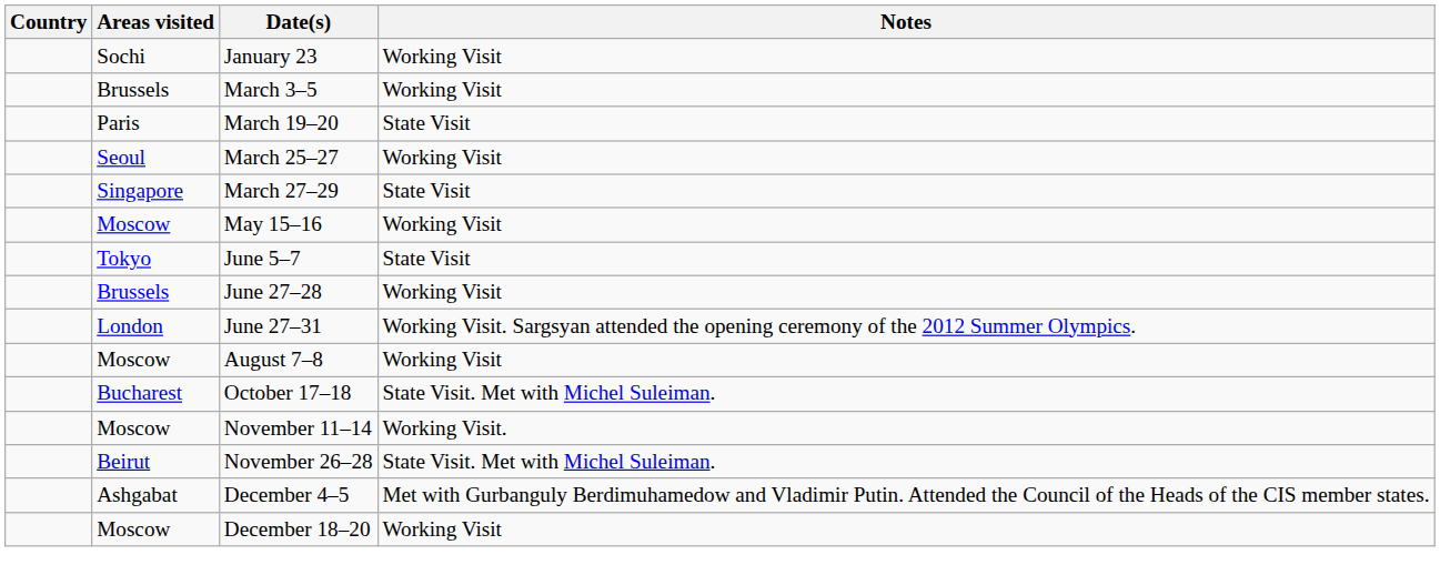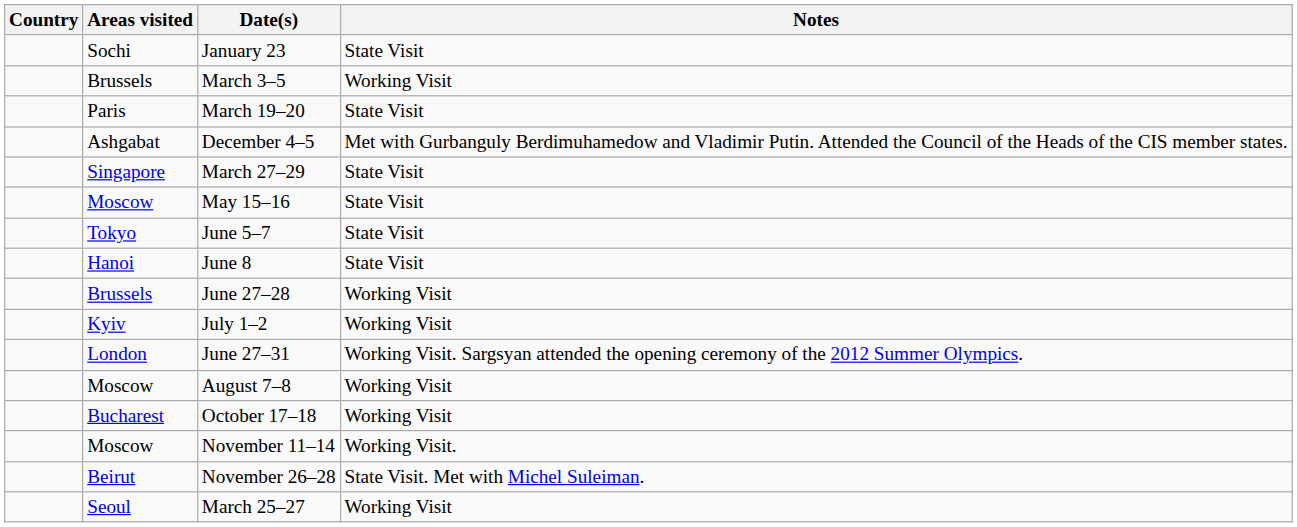 <table class="wikitable">
 <tr>
 <th>Country</th>
 <th>Areas visited</th>
 <th>Date(s)</th>
 <th>Notes</th>
 </tr>
 <tr>
 <td></td>
 <td>Sochi</td>
 <td>January 23</td>
-<td>Working Visit</td>
+<td>State Visit</td>
 </tr>
 <tr>
 <td></td>
 <td>Brussels</td>
 <td>March 3–5</td>
 <td>Working Visit</td>
 </tr>
 <tr>
 <td></td>
 <td>Paris</td>
 <td>March 19–20</td>
 <td>State Visit</td>
 </tr>
 <tr>
 <td></td>
-<td><a href='#'>Seoul</a></td>
-<td>March 25–27</td>
-<td>Working Visit</td>
+<td>Ashgabat</td>
+<td>December 4–5</td>
+<td>Met with Gurbanguly Berdimuhamedow and Vladimir Putin. Attended the Council of the Heads of the CIS member states.</td>
 </tr>
 <tr>
 <td></td>
 <td><a href='#'>Singapore</a></td>
 <td>March 27–29</td>
 <td>State Visit</td>
 </tr>
 <tr>
 <td></td>
 <td><a href='#'>Moscow</a></td>
 <td>May 15–16</td>
-<td>Working Visit</td>
+<td>State Visit</td>
 </tr>
 <tr>
 <td></td>
 <td><a href='#'>Tokyo</a></td>
 <td>June 5–7</td>
 <td>State Visit</td>
 </tr>
 <tr>
 <td></td>
+<td><a href='#'>Hanoi</a></td>
+<td>June 8</td>
+<td>State Visit</td>
+</tr>
+<tr>
+<td></td>
 <td><a href='#'>Brussels</a></td>
 <td>June 27–28</td>
+<td>Working Visit</td>
+</tr>
+<tr>
+<td></td>
+<td><a href='#'>Kyiv</a></td>
+<td>July 1–2</td>
 <td>Working Visit</td>
 </tr>
 <tr>
 <td></td>
 <td><a href='#'>London</a></td>
 <td>June 27–31</td>
 <td>Working Visit. Sargsyan attended the opening ceremony of the <a href='#'>2012 Summer Olympics</a>.</td>
 </tr>
 <tr>
 <td></td>
 <td>Moscow</td>
 <td>August 7–8</td>
 <td>Working Visit</td>
 </tr>
 <tr>
 <td></td>
 <td><a href='#'>Bucharest</a></td>
 <td>October 17–18</td>
-<td>State Visit. Met with <a href='#'>Michel Suleiman</a>.</td>
+<td>Working Visit</td>
 </tr>
 <tr>
 <td></td>
 <td>Moscow</td>
 <td>November 11–14</td>
 <td>Working Visit.</td>
 </tr>
 <tr>
 <td></td>
 <td><a href='#'>Beirut</a></td>
 <td>November 26–28</td>
 <td>State Visit. Met with <a href='#'>Michel Suleiman</a>.</td>
 </tr>
 <tr>
 <td></td>
-<td>Ashgabat</td>
-<td>December 4–5</td>
-<td>Met with Gurbanguly Berdimuhamedow and Vladimir Putin. Attended the Council of the Heads of the CIS member states.</td>
-</tr>
-<tr>
-<td></td>
-<td>Moscow</td>
-<td>December 18–20</td>
+<td><a href='#'>Seoul</a></td>
+<td>March 25–27</td>
 <td>Working Visit</td>
 </tr>
 </table>
